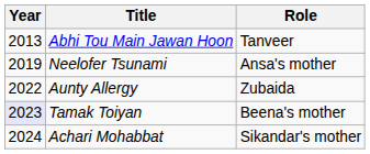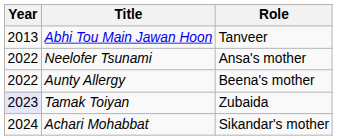 <table class="wikitable sortable plainrowheaders">
 <tr style="text-align:center;">
 <th scope="col">Year</th>
 <th scope="col">Title</th>
 <th scope="col">Role</th>
 </tr>
 <tr>
 <td>2013</td>
 <td><em><a href='#'>Abhi Tou Main Jawan Hoon</a></em></td>
 <td>Tanveer</td>
 </tr>
 <tr>
-<td>2019</td>
+<td>2022</td>
 <td><em>Neelofer Tsunami</em></td>
 <td>Ansa's mother</td>
 </tr>
 <tr>
 <td>2022</td>
 <td><em>Aunty Allergy</em></td>
-<td>Zubaida</td>
+<td>Beena's mother</td>
 </tr>
 <tr>
 <td style="background: lavender;">2023</td>
 <td><em>Tamak Toiyan</em></td>
-<td>Beena's mother</td>
+<td>Zubaida</td>
 </tr>
 <tr>
 <td>2024</td>
 <td><em>Achari Mohabbat</em></td>
 <td>Sikandar's mother</td>
 </tr>
 </table>
